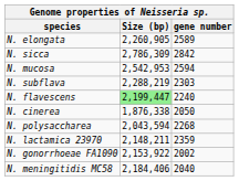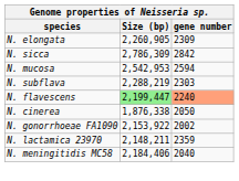 <table class="wikitable">
 <tr>
 <th colspan="3">Genome properties of <em>Neisseria sp.</em></th>
 </tr>
 <tr>
 <th>species</th>
 <th>Size (bp)</th>
 <th>gene number</th>
 </tr>
 <tr>
 <td><em>N. elongata</em></td>
 <td>2,260,905</td>
-<td>2589</td>
+<td>2309</td>
 </tr>
 <tr>
 <td><em>N. sicca</em></td>
 <td>2,786,309</td>
 <td>2842</td>
 </tr>
 <tr>
 <td><em>N. mucosa</em></td>
 <td>2,542,953</td>
 <td>2594</td>
 </tr>
 <tr>
 <td><em>N. subflava</em></td>
 <td>2,288,219</td>
 <td>2303</td>
 </tr>
 <tr>
 <td><em>N. flavescens</em></td>
 <td style="background: lightgreen;">2,199,447</td>
-<td>2240</td>
+<td style="background: lightsalmon;">2240</td>
 </tr>
 <tr>
 <td><em>N. cinerea</em></td>
 <td>1,876,338</td>
 <td>2050</td>
 </tr>
 <tr>
-<td><em>N. polysaccharea</em></td>
-<td>2,043,594</td>
-<td>2268</td>
+<td><em>N. gonorrhoeae FA1090</em></td>
+<td>2,153,922</td>
+<td>2002</td>
 </tr>
 <tr>
 <td><em>N. lactamica 23970</em></td>
 <td>2,148,211</td>
 <td>2359</td>
 </tr>
 <tr>
-<td><em>N. gonorrhoeae FA1090</em></td>
-<td>2,153,922</td>
-<td>2002</td>
-</tr>
-<tr>
 <td><em>N. meningitidis MC58</em></td>
 <td>2,184,406</td>
 <td>2040</td>
 </tr>
 </table>
